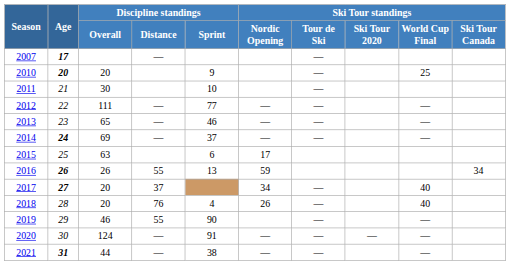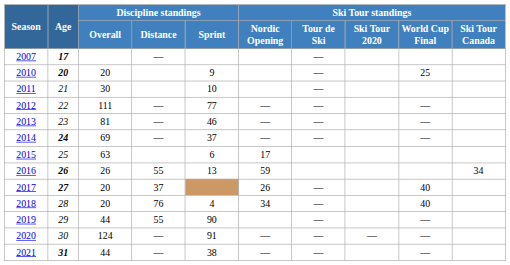 <table class="wikitable" style="font-size:95%; text-align:center; border:grey solid 1px; border-collapse:collapse; background:#ffffff;">
 <tr>
 <th style="background-color:#369; color:white; width:60px;" rowspan="2"> Season </th>
 <th style="background-color:#369; color:white; width:40px;" rowspan="2"> Age </th>
 <th style="background-color:#4180be; color:white;" colspan="3">Discipline standings</th>
 <th style="background-color:#4180be; color:white;" colspan="5">Ski Tour standings</th>
 </tr>
 <tr>
 <th style="background-color:#4180be; color:white; width:75px;">Overall</th>
 <th style="background-color:#4180be; color:white; width:75px;">Distance</th>
 <th style="background-color:#4180be; color:white; width:75px;">Sprint</th>
 <th style="background-color:#4180be; color:white; width:75px;">Nordic<br>Opening</th>
 <th style="background-color:#4180be; color:white; width:75px;">Tour de<br>Ski</th>
 <th style="background-color:#4180be; color:white; width:75px;">Ski Tour<br>2020</th>
 <th style="background-color:#4180be; color:white; width:75px;">World Cup<br>Final</th>
 <th style="background-color:#4180be; color:white; width:75px;">Ski Tour<br>Canada</th>
 </tr>
 <tr>
 <td><a href='#'>2007</a></td>
 <td><strong><em>17</em></strong></td>
 <td></td>
 <td>—</td>
 <td></td>
 <td></td>
 <td>—</td>
 <td></td>
 <td></td>
 <td></td>
 </tr>
 <tr>
 <td><a href='#'>2010</a></td>
 <td><strong><em>20</em></strong></td>
 <td>20</td>
 <td></td>
 <td>9</td>
 <td></td>
 <td>—</td>
 <td></td>
 <td>25</td>
 <td></td>
 </tr>
 <tr>
 <td><a href='#'>2011</a></td>
 <td><em>21</em></td>
 <td>30</td>
 <td></td>
 <td>10</td>
 <td></td>
 <td>—</td>
 <td></td>
 <td></td>
 <td></td>
 </tr>
 <tr>
 <td><a href='#'>2012</a></td>
 <td><em>22</em></td>
 <td>111</td>
 <td>—</td>
 <td>77</td>
 <td>—</td>
 <td>—</td>
 <td></td>
 <td>—</td>
 <td></td>
 </tr>
 <tr>
 <td><a href='#'>2013</a></td>
 <td><em>23</em></td>
-<td>65</td>
+<td>81</td>
 <td>—</td>
 <td>46</td>
 <td>—</td>
 <td>—</td>
 <td></td>
 <td>—</td>
 <td></td>
 </tr>
 <tr>
 <td><a href='#'>2014</a></td>
 <td><strong><em>24</em></strong></td>
 <td>69</td>
 <td>—</td>
 <td>37</td>
 <td>—</td>
 <td>—</td>
 <td></td>
 <td>—</td>
 <td></td>
 </tr>
 <tr>
 <td><a href='#'>2015</a></td>
 <td><em>25</em></td>
 <td>63</td>
 <td></td>
 <td>6</td>
 <td>17</td>
 <td></td>
 <td></td>
 <td></td>
 <td></td>
 </tr>
 <tr>
 <td><a href='#'>2016</a></td>
 <td><strong><em>26</em></strong></td>
 <td>26</td>
 <td>55</td>
 <td>13</td>
 <td>59</td>
 <td></td>
 <td></td>
 <td></td>
 <td>34</td>
 </tr>
 <tr>
 <td><a href='#'>2017</a></td>
 <td><strong><em>27</em></strong></td>
 <td>20</td>
 <td>37</td>
 <td style="background:#c96;"></td>
-<td>34</td>
+<td>26</td>
 <td>—</td>
 <td></td>
 <td>40</td>
 <td></td>
 </tr>
 <tr>
 <td><a href='#'>2018</a></td>
 <td><em>28</em></td>
 <td>20</td>
 <td>76</td>
 <td>4</td>
-<td>26</td>
+<td>34</td>
 <td>—</td>
 <td></td>
 <td>40</td>
 <td></td>
 </tr>
 <tr>
 <td><a href='#'>2019</a></td>
 <td><em>29</em></td>
-<td>46</td>
+<td>44</td>
 <td>55</td>
 <td>90</td>
 <td></td>
 <td>—</td>
 <td></td>
 <td>—</td>
 <td></td>
 </tr>
 <tr>
 <td><a href='#'>2020</a></td>
 <td><em>30</em></td>
 <td>124</td>
 <td>—</td>
 <td>91</td>
 <td>—</td>
 <td>—</td>
 <td>—</td>
 <td>—</td>
 <td></td>
 </tr>
 <tr>
 <td><a href='#'>2021</a></td>
 <td><strong><em>31</em></strong></td>
 <td>44</td>
 <td>—</td>
 <td>38</td>
 <td>—</td>
 <td>—</td>
 <td></td>
 <td>—</td>
 <td></td>
 </tr>
 </table>
